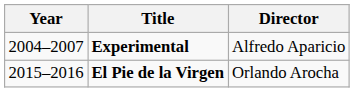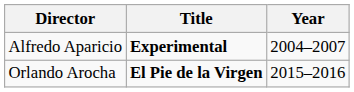 <table class="wikitable" style="font-size:90%;">
 <tr>
+<th>Director</th>
+<th>Title</th>
 <th>Year</th>
-<th>Title</th>
-<th>Director</th>
 </tr>
 <tr>
+<td>Alfredo Aparicio</td>
+<td><strong>Experimental</strong></td>
 <td>2004–2007</td>
-<td><strong>Experimental</strong></td>
-<td>Alfredo Aparicio</td>
 </tr>
 <tr>
+<td>Orlando Arocha</td>
+<td><strong>El Pie de la Virgen</strong></td>
 <td>2015–2016</td>
-<td><strong>El Pie de la Virgen</strong></td>
-<td>Orlando Arocha</td>
 </tr>
 </table>
